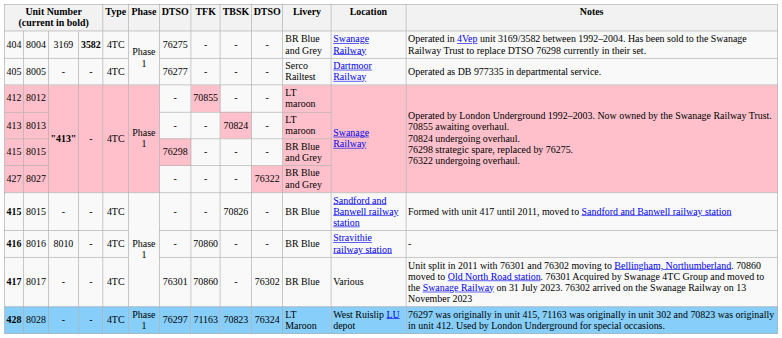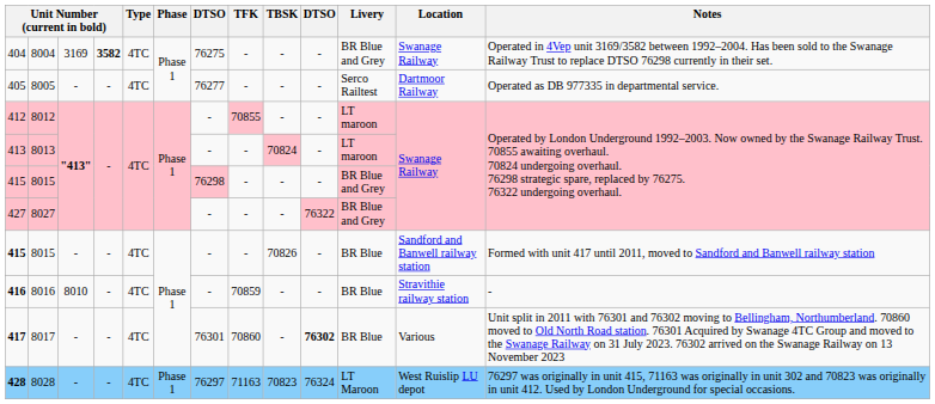 <table class="wikitable">
 <tr>
 <th colspan=4>Unit Number <br>(current in bold)</th>
 <th valign="top">Type</th>
 <th valign="top">Phase</th>
 <th valign="top">DTSO</th>
 <th valign="top">TFK</th>
 <th valign="top">TBSK</th>
 <th valign="top">DTSO</th>
 <th valign="top" align=left>Livery</th>
 <th valign="top" align=left>Location</th>
 <th valign="top" align=left>Notes</th>
 </tr>
 <tr>
 <td align=center>404</td>
 <td align=center>8004</td>
 <td align=center>3169</td>
 <td align=center><strong>3582</strong></td>
 <td align=center>4TC</td>
 <td rowspan="2" align="center">Phase 1</td>
 <td align=center>76275</td>
 <td align=center>-</td>
 <td align=center>-</td>
 <td align=center>-</td>
 <td>BR Blue and Grey</td>
 <td><a href='#'>Swanage Railway</a></td>
 <td>Operated in <a href='#'>4Vep</a> unit 3169/3582 between 1992–2004. Has been sold to the Swanage Railway Trust to replace  DTSO 76298 currently in their set.</td>
 </tr>
 <tr>
 <td align=center>405</td>
 <td align=center>8005</td>
 <td align=center>-</td>
 <td align=center>-</td>
 <td align=center>4TC</td>
 <td align=center>76277</td>
 <td align=center>-</td>
 <td align=center>-</td>
 <td align=center>-</td>
 <td>Serco Railtest</td>
 <td><a href='#'>Dartmoor Railway</a></td>
 <td>Operated as DB 977335 in departmental service.</td>
 </tr>
 <tr>
 <td bgcolor="pink" align=center>412</td>
 <td bgcolor="pink" align=center>8012</td>
 <td bgcolor="pink" rowspan=4 align=center><strong>"413"</strong></td>
 <td bgcolor="pink" rowspan=4 align=center>-</td>
 <td bgcolor="pink" rowspan=4 align=center>4TC</td>
 <td bgcolor="pink" rowspan=4 align=center>Phase 1</td>
 <td align=center>-</td>
 <td bgcolor="pink" align=center>70855</td>
 <td align=center>-</td>
 <td align=center>-</td>
 <td bgcolor="pink">LT maroon</td>
 <td rowspan="4" bgcolor="pink"><a href='#'>Swanage Railway</a></td>
 <td bgcolor="pink" rowspan=4>Operated by London Underground 1992–2003. Now owned by the Swanage Railway Trust.<br>70855 awaiting overhaul.<br>70824 undergoing overhaul.<br>76298 strategic spare, replaced by 76275.<br>76322 undergoing overhaul.</td>
 </tr>
 <tr>
 <td bgcolor="pink" align=center>413</td>
 <td bgcolor="pink" align=center>8013</td>
 <td align=center>-</td>
 <td align=center>-</td>
 <td bgcolor="pink" align=center>70824</td>
 <td align=center>-</td>
 <td bgcolor="pink">LT maroon</td>
 </tr>
 <tr>
 <td bgcolor="pink" align=center>415</td>
 <td bgcolor="pink" align=center>8015</td>
 <td bgcolor="pink" align=center>76298</td>
 <td align=center>-</td>
 <td align=center>-</td>
 <td align=center>-</td>
 <td bgcolor="pink">BR Blue and Grey</td>
 </tr>
 <tr>
 <td bgcolor="pink" align=center>427</td>
 <td bgcolor="pink" align=center>8027</td>
 <td align=center>-</td>
 <td align=center>-</td>
 <td align=center>-</td>
 <td bgcolor="pink" align=center>76322</td>
 <td bgcolor="pink">BR Blue and Grey</td>
 </tr>
 <tr>
 <td align=center><strong>415</strong></td>
 <td align=center>8015</td>
 <td align=center>-</td>
 <td align=center>-</td>
 <td align=center>4TC</td>
 <td rowspan="3" align="center">Phase 1</td>
 <td align=center>-</td>
 <td align=center>-</td>
 <td align=center>70826</td>
 <td align=center>-</td>
 <td>BR Blue</td>
 <td><a href='#'>Sandford and Banwell railway station</a></td>
 <td>Formed with unit 417 until 2011, moved to <a href='#'>Sandford and Banwell railway station</a></td>
 </tr>
 <tr>
 <td align=center><strong>416</strong></td>
 <td align=center>8016</td>
 <td align=center>8010</td>
 <td align=center>-</td>
 <td align=center>4TC</td>
 <td align=center>-</td>
-<td align=center>70860</td>
+<td align=center>70859</td>
 <td align=center>-</td>
 <td align=center>-</td>
 <td>BR Blue</td>
 <td><a href='#'>Stravithie railway station</a></td>
 <td>-</td>
 </tr>
 <tr>
 <td align=center><strong>417</strong></td>
 <td align=center>8017</td>
 <td align=center>-</td>
 <td align=center>-</td>
 <td align=center>4TC</td>
 <td align=center>76301</td>
 <td align=center>70860</td>
 <td align=center>-</td>
-<td align=center>76302</td>
+<td align=center><strong>76302</strong></td>
 <td>BR Blue</td>
 <td>Various</td>
 <td>Unit split in 2011 with 76301 and 76302 moving to <a href='#'>Bellingham, Northumberland</a>. 70860 moved to <a href='#'>Old North Road station</a>. 76301 Acquired by Swanage 4TC Group and moved to the <a href='#'>Swanage Railway</a> on 31 July 2023. 76302 arrived on the Swanage Railway on 13 November 2023</td>
 </tr>
 <tr>
 <td bgcolor=#87CEFA align=center><strong>428</strong></td>
 <td bgcolor=#87CEFA align=center>8028</td>
 <td bgcolor=#87CEFA align=center>-</td>
 <td bgcolor=#87CEFA align=center>-</td>
 <td bgcolor=#87CEFA align=center>4TC</td>
 <td bgcolor=#87CEFA align=center>Phase 1</td>
 <td bgcolor=#87CEFA align=center>76297</td>
 <td bgcolor=#87CEFA align=center>71163</td>
 <td bgcolor=#87CEFA align=center>70823</td>
 <td bgcolor=#87CEFA align=center>76324</td>
 <td bgcolor=#87CEFA>LT Maroon</td>
 <td bgcolor=#87CEFA>West Ruislip <a href='#'>LU</a> depot</td>
 <td bgcolor=#87CEFA>76297 was originally in unit 415, 71163 was originally in unit 302 and 70823 was originally in unit 412. Used by London Underground for special occasions.</td>
 </tr>
 </table>
